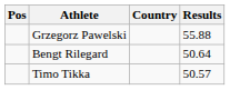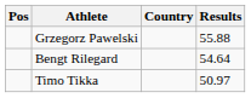 <table class="wikitable">
 <tr>
 <th>Pos</th>
 <th>Athlete</th>
 <th>Country</th>
 <th>Results</th>
 </tr>
 <tr>
 <td align="center"></td>
 <td>Grzegorz Pawelski</td>
 <td></td>
 <td>55.88</td>
 </tr>
 <tr>
 <td align="center"></td>
 <td>Bengt Rilegard</td>
 <td></td>
-<td>50.64</td>
+<td>54.64</td>
 </tr>
 <tr>
 <td align="center"></td>
 <td>Timo Tikka</td>
 <td></td>
-<td>50.57</td>
+<td>50.97</td>
 </tr>
 </table>
